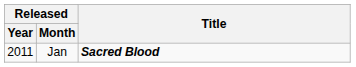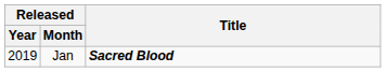 <table class="wikitable">
 <tr>
 <th colspan="2">Released</th>
 <th rowspan="2" width="350">Title</th>
 </tr>
 <tr>
 <th style="width:33px;">Year</th>
 <th style="width:44px;">Month</th>
 </tr>
 <tr>
-<td>2011</td>
+<td>2019</td>
 <td align="center">Jan</td>
 <td><strong><em>Sacred Blood</em></strong></td>
 </tr>
 </table>
